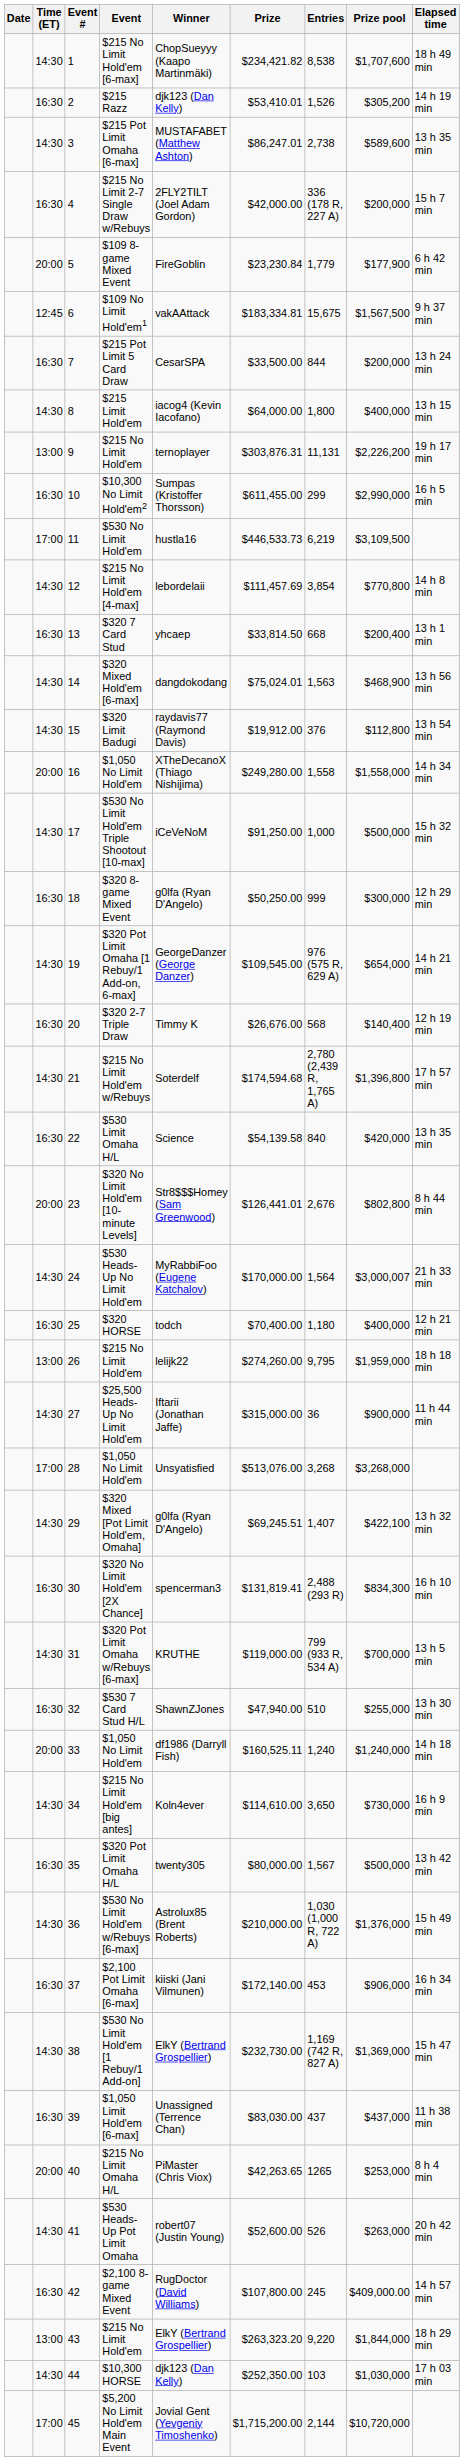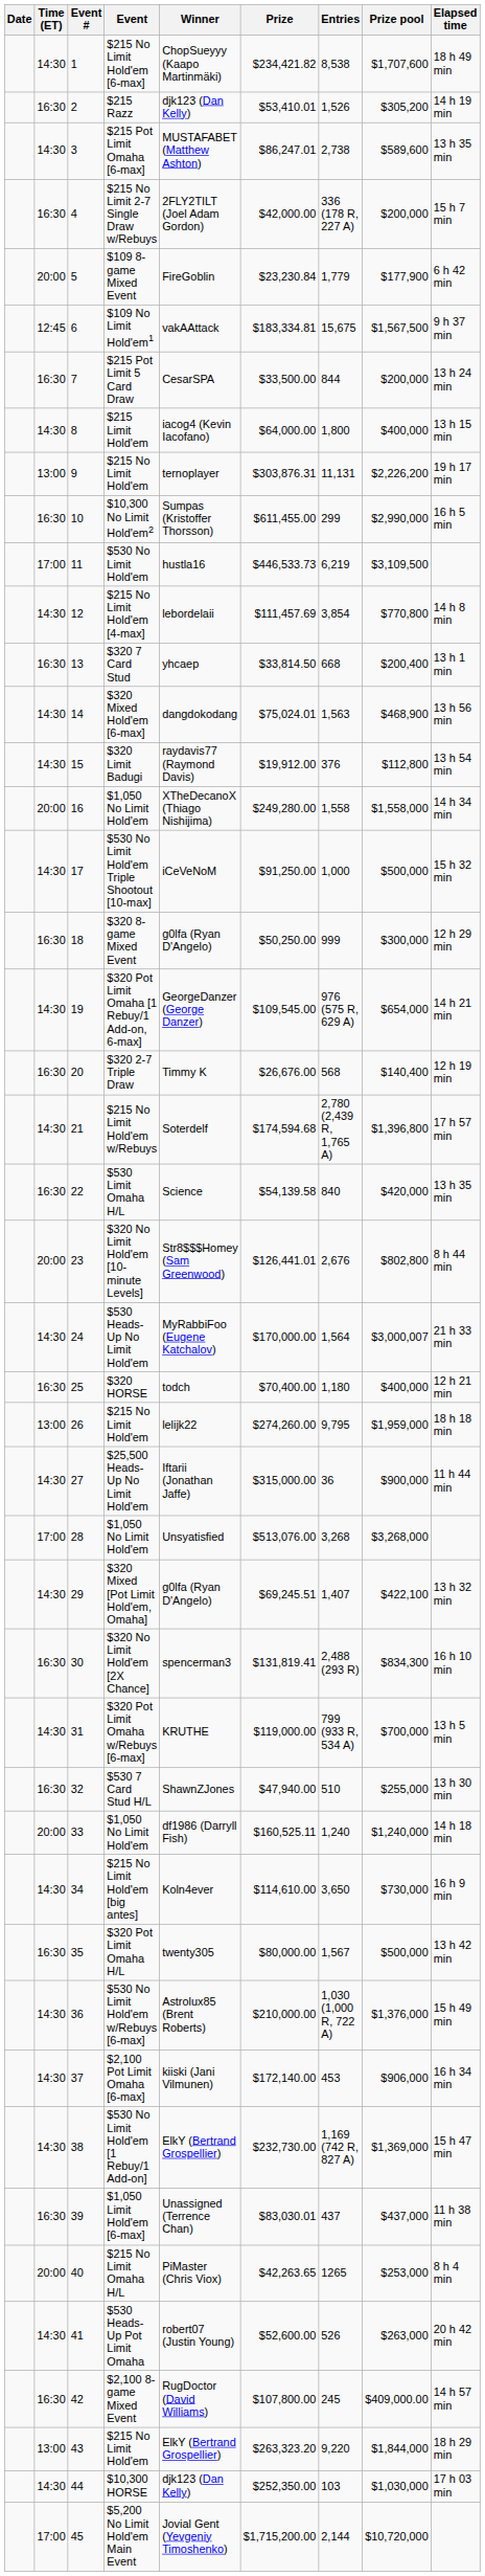 <table class="wikitable">
 <tr>
 <th>Date</th>
 <th>Time (ET)</th>
 <th>Event #</th>
 <th>Event</th>
 <th>Winner</th>
 <th>Prize</th>
 <th>Entries</th>
 <th>Prize pool</th>
 <th>Elapsed time</th>
 </tr>
 <tr>
 <td></td>
 <td>14:30</td>
 <td>1</td>
 <td>$215 No Limit Hold'em [6-max]</td>
 <td> ChopSueyyy (Kaapo Martinmäki)</td>
 <td style="text-align:right">$234,421.82</td>
 <td>8,538</td>
 <td style="text-align:right">$1,707,600</td>
 <td>18 h 49 min</td>
 </tr>
 <tr>
 <td></td>
 <td>16:30</td>
 <td>2</td>
 <td>$215 Razz</td>
 <td> djk123 (<a href='#'>Dan Kelly</a>)</td>
 <td style="text-align:right">$53,410.01</td>
 <td>1,526</td>
 <td style="text-align:right">$305,200</td>
 <td>14 h 19 min</td>
 </tr>
 <tr>
 <td></td>
 <td>14:30</td>
 <td>3</td>
 <td>$215 Pot Limit Omaha [6-max]</td>
 <td> MUSTAFABET (<a href='#'>Matthew Ashton</a>)</td>
 <td style="text-align:right">$86,247.01</td>
 <td>2,738</td>
 <td style="text-align:right">$589,600</td>
 <td>13 h 35 min</td>
 </tr>
 <tr>
 <td></td>
 <td>16:30</td>
 <td>4</td>
 <td>$215 No Limit 2-7 Single Draw w/Rebuys</td>
 <td> 2FLY2TILT (Joel Adam Gordon)</td>
 <td style="text-align:right">$42,000.00</td>
 <td>336 (178 R, 227 A)</td>
 <td style="text-align:right">$200,000</td>
 <td>15 h 7 min</td>
 </tr>
 <tr>
 <td></td>
 <td>20:00</td>
 <td>5</td>
 <td>$109 8-game Mixed Event</td>
 <td> FireGoblin</td>
 <td style="text-align:right">$23,230.84</td>
 <td>1,779</td>
 <td style="text-align:right">$177,900</td>
 <td>6 h 42 min</td>
 </tr>
 <tr>
 <td></td>
 <td>12:45</td>
 <td>6</td>
 <td>$109 No Limit Hold'em<sup>1</sup></td>
 <td> vakAAttack</td>
 <td style="text-align:right">$183,334.81</td>
 <td>15,675</td>
 <td style="text-align:right">$1,567,500</td>
 <td>9 h 37 min</td>
 </tr>
 <tr>
 <td></td>
 <td>16:30</td>
 <td>7</td>
 <td>$215 Pot Limit 5 Card Draw</td>
 <td> CesarSPA</td>
 <td style="text-align:right">$33,500.00</td>
 <td>844</td>
 <td style="text-align:right">$200,000</td>
 <td>13 h 24 min</td>
 </tr>
 <tr>
 <td></td>
 <td>14:30</td>
 <td>8</td>
 <td>$215 Limit Hold'em</td>
 <td> iacog4 (Kevin Iacofano)</td>
 <td style="text-align:right">$64,000.00</td>
 <td>1,800</td>
 <td style="text-align:right">$400,000</td>
 <td>13 h 15 min</td>
 </tr>
 <tr>
 <td></td>
 <td>13:00</td>
 <td>9</td>
 <td>$215 No Limit Hold'em</td>
 <td> ternoplayer</td>
 <td style="text-align:right">$303,876.31</td>
 <td>11,131</td>
 <td style="text-align:right">$2,226,200</td>
 <td>19 h 17 min</td>
 </tr>
 <tr>
 <td></td>
 <td>16:30</td>
 <td>10</td>
 <td>$10,300 No Limit Hold'em<sup>2</sup></td>
 <td> Sumpas (Kristoffer Thorsson)</td>
 <td style="text-align:right">$611,455.00</td>
 <td>299</td>
 <td style="text-align:right">$2,990,000</td>
 <td>16 h 5 min</td>
 </tr>
 <tr>
 <td></td>
 <td>17:00</td>
 <td>11</td>
 <td>$530 No Limit Hold'em</td>
 <td> hustla16</td>
 <td style="text-align:right">$446,533.73</td>
 <td>6,219</td>
 <td style="text-align:right">$3,109,500</td>
 <td></td>
 </tr>
 <tr>
 <td></td>
 <td>14:30</td>
 <td>12</td>
 <td>$215 No Limit Hold'em [4-max]</td>
 <td> lebordelaii</td>
 <td style="text-align:right">$111,457.69</td>
 <td>3,854</td>
 <td style="text-align:right">$770,800</td>
 <td>14 h 8 min</td>
 </tr>
 <tr>
 <td></td>
 <td>16:30</td>
 <td>13</td>
 <td>$320 7 Card Stud</td>
 <td> yhcaep</td>
 <td style="text-align:right">$33,814.50</td>
 <td>668</td>
 <td style="text-align:right">$200,400</td>
 <td>13 h 1 min</td>
 </tr>
 <tr>
 <td></td>
 <td>14:30</td>
 <td>14</td>
 <td>$320 Mixed Hold'em [6-max]</td>
 <td> dangdokodang</td>
 <td style="text-align:right">$75,024.01</td>
 <td>1,563</td>
 <td style="text-align:right">$468,900</td>
 <td>13 h 56 min</td>
 </tr>
 <tr>
 <td></td>
 <td>14:30</td>
 <td>15</td>
 <td>$320 Limit Badugi</td>
 <td> raydavis77 (Raymond Davis)</td>
 <td style="text-align:right">$19,912.00</td>
 <td>376</td>
 <td style="text-align:right">$112,800</td>
 <td>13 h 54 min</td>
 </tr>
 <tr>
 <td></td>
 <td>20:00</td>
 <td>16</td>
 <td>$1,050 No Limit Hold'em</td>
 <td> XTheDecanoX (Thiago Nishijima)</td>
 <td style="text-align:right">$249,280.00</td>
 <td>1,558</td>
 <td style="text-align:right">$1,558,000</td>
 <td>14 h 34 min</td>
 </tr>
 <tr>
 <td></td>
 <td>14:30</td>
 <td>17</td>
 <td>$530 No Limit Hold'em Triple Shootout [10-max]</td>
 <td> iCeVeNoM</td>
 <td style="text-align:right">$91,250.00</td>
 <td>1,000</td>
 <td style="text-align:right">$500,000</td>
 <td>15 h 32 min</td>
 </tr>
 <tr>
 <td></td>
 <td>16:30</td>
 <td>18</td>
 <td>$320 8-game Mixed Event</td>
 <td> g0lfa (Ryan D'Angelo)</td>
 <td style="text-align:right">$50,250.00</td>
 <td>999</td>
 <td style="text-align:right">$300,000</td>
 <td>12 h 29 min</td>
 </tr>
 <tr>
 <td></td>
 <td>14:30</td>
 <td>19</td>
 <td>$320 Pot Limit Omaha [1 Rebuy/1 Add-on, 6-max]</td>
 <td> GeorgeDanzer (<a href='#'>George Danzer</a>)</td>
 <td style="text-align:right">$109,545.00</td>
 <td>976 (575 R, 629 A)</td>
 <td style="text-align:right">$654,000</td>
 <td>14 h 21 min</td>
 </tr>
 <tr>
 <td></td>
 <td>16:30</td>
 <td>20</td>
 <td>$320 2-7 Triple Draw</td>
 <td> Timmy K</td>
 <td style="text-align:right">$26,676.00</td>
 <td>568</td>
 <td style="text-align:right">$140,400</td>
 <td>12 h 19 min</td>
 </tr>
 <tr>
 <td></td>
 <td>14:30</td>
 <td>21</td>
 <td>$215 No Limit Hold'em w/Rebuys</td>
 <td> Soterdelf</td>
 <td style="text-align:right">$174,594.68</td>
 <td>2,780 (2,439 R, 1,765 A)</td>
 <td style="text-align:right">$1,396,800</td>
 <td>17 h 57 min</td>
 </tr>
 <tr>
 <td></td>
 <td>16:30</td>
 <td>22</td>
 <td>$530 Limit Omaha H/L</td>
 <td> Science</td>
 <td style="text-align:right">$54,139.58</td>
 <td>840</td>
 <td style="text-align:right">$420,000</td>
 <td>13 h 35 min</td>
 </tr>
 <tr>
 <td></td>
 <td>20:00</td>
 <td>23</td>
 <td>$320 No Limit Hold'em [10-minute Levels]</td>
 <td> Str8$$$Homey (<a href='#'>Sam Greenwood</a>)</td>
 <td style="text-align:right">$126,441.01</td>
 <td>2,676</td>
 <td style="text-align:right">$802,800</td>
 <td>8 h 44 min</td>
 </tr>
 <tr>
 <td></td>
 <td>14:30</td>
 <td>24</td>
 <td>$530 Heads-Up No Limit Hold'em</td>
 <td> MyRabbiFoo (<a href='#'>Eugene Katchalov</a>)</td>
 <td style="text-align:right">$170,000.00</td>
 <td>1,564</td>
 <td style="text-align:right">$3,000,007</td>
 <td>21 h 33 min</td>
 </tr>
 <tr>
 <td></td>
 <td>16:30</td>
 <td>25</td>
 <td>$320 HORSE</td>
 <td> todch</td>
 <td style="text-align:right">$70,400.00</td>
 <td>1,180</td>
 <td style="text-align:right">$400,000</td>
 <td>12 h 21 min</td>
 </tr>
 <tr>
 <td></td>
 <td>13:00</td>
 <td>26</td>
 <td>$215 No Limit Hold'em</td>
 <td> lelijk22</td>
 <td style="text-align:right">$274,260.00</td>
 <td>9,795</td>
 <td style="text-align:right">$1,959,000</td>
 <td>18 h 18 min</td>
 </tr>
 <tr>
 <td></td>
 <td>14:30</td>
 <td>27</td>
 <td>$25,500 Heads-Up No Limit Hold'em</td>
 <td> Iftarii (Jonathan Jaffe)</td>
 <td style="text-align:right">$315,000.00</td>
 <td>36</td>
 <td style="text-align:right">$900,000</td>
 <td>11 h 44 min</td>
 </tr>
 <tr>
 <td></td>
 <td>17:00</td>
 <td>28</td>
 <td>$1,050 No Limit Hold'em</td>
 <td> Unsyatisfied</td>
 <td style="text-align:right">$513,076.00</td>
 <td>3,268</td>
 <td style="text-align:right">$3,268,000</td>
 <td></td>
 </tr>
 <tr>
 <td></td>
 <td>14:30</td>
 <td>29</td>
 <td>$320 Mixed [Pot Limit Hold'em, Omaha]</td>
 <td> g0lfa (Ryan D'Angelo)</td>
 <td style="text-align:right">$69,245.51</td>
 <td>1,407</td>
 <td style="text-align:right">$422,100</td>
 <td>13 h 32 min</td>
 </tr>
 <tr>
 <td></td>
 <td>16:30</td>
 <td>30</td>
 <td>$320 No Limit Hold'em [2X Chance]</td>
 <td> spencerman3</td>
 <td style="text-align:right">$131,819.41</td>
 <td>2,488 (293 R)</td>
 <td style="text-align:right">$834,300</td>
 <td>16 h 10 min</td>
 </tr>
 <tr>
 <td></td>
 <td>14:30</td>
 <td>31</td>
 <td>$320 Pot Limit Omaha w/Rebuys [6-max]</td>
 <td> KRUTHE</td>
 <td style="text-align:right">$119,000.00</td>
 <td>799 (933 R, 534 A)</td>
 <td style="text-align:right">$700,000</td>
 <td>13 h 5 min</td>
 </tr>
 <tr>
 <td></td>
 <td>16:30</td>
 <td>32</td>
 <td>$530 7 Card Stud H/L</td>
 <td> ShawnZJones</td>
 <td style="text-align:right">$47,940.00</td>
 <td>510</td>
 <td style="text-align:right">$255,000</td>
 <td>13 h 30 min</td>
 </tr>
 <tr>
 <td></td>
 <td>20:00</td>
 <td>33</td>
 <td>$1,050 No Limit Hold'em</td>
 <td> df1986 (Darryll Fish)</td>
 <td style="text-align:right">$160,525.11</td>
 <td>1,240</td>
 <td style="text-align:right">$1,240,000</td>
 <td>14 h 18 min</td>
 </tr>
 <tr>
 <td></td>
 <td>14:30</td>
 <td>34</td>
 <td>$215 No Limit Hold'em [big antes]</td>
 <td> Koln4ever</td>
 <td style="text-align:right">$114,610.00</td>
 <td>3,650</td>
 <td style="text-align:right">$730,000</td>
 <td>16 h 9 min</td>
 </tr>
 <tr>
 <td></td>
 <td>16:30</td>
 <td>35</td>
 <td>$320 Pot Limit Omaha H/L</td>
 <td> twenty305</td>
 <td style="text-align:right">$80,000.00</td>
 <td>1,567</td>
 <td style="text-align:right">$500,000</td>
 <td>13 h 42 min</td>
 </tr>
 <tr>
 <td></td>
 <td>14:30</td>
 <td>36</td>
 <td>$530 No Limit Hold'em w/Rebuys [6-max]</td>
 <td> Astrolux85 (Brent Roberts)</td>
 <td style="text-align:right">$210,000.00</td>
 <td>1,030 (1,000 R, 722 A)</td>
 <td style="text-align:right">$1,376,000</td>
 <td>15 h 49 min</td>
 </tr>
 <tr>
 <td></td>
-<td>16:30</td>
+<td>14:30</td>
 <td>37</td>
 <td>$2,100 Pot Limit Omaha [6-max]</td>
 <td> kiiski (Jani Vilmunen)</td>
 <td style="text-align:right">$172,140.00</td>
 <td>453</td>
 <td style="text-align:right">$906,000</td>
 <td>16 h 34 min</td>
 </tr>
 <tr>
 <td></td>
 <td>14:30</td>
 <td>38</td>
 <td>$530 No Limit Hold'em [1 Rebuy/1 Add-on]</td>
 <td> ElkY (<a href='#'>Bertrand Grospellier</a>)</td>
 <td style="text-align:right">$232,730.00</td>
 <td>1,169 (742 R, 827 A)</td>
 <td style="text-align:right">$1,369,000</td>
 <td>15 h 47 min</td>
 </tr>
 <tr>
 <td></td>
 <td>16:30</td>
 <td>39</td>
 <td>$1,050 Limit Hold'em [6-max]</td>
 <td> Unassigned (Terrence Chan)</td>
-<td style="text-align:right">$83,030.00</td>
+<td style="text-align:right">$83,030.01</td>
 <td>437</td>
 <td style="text-align:right">$437,000</td>
 <td>11 h 38 min</td>
 </tr>
 <tr>
 <td></td>
 <td>20:00</td>
 <td>40</td>
 <td>$215 No Limit Omaha H/L</td>
 <td> PiMaster (Chris Viox)</td>
 <td style="text-align:right">$42,263.65</td>
 <td>1265</td>
 <td style="text-align:right">$253,000</td>
 <td>8 h 4 min</td>
 </tr>
 <tr>
 <td></td>
 <td>14:30</td>
 <td>41</td>
 <td>$530 Heads-Up Pot Limit Omaha</td>
 <td> robert07 (Justin Young)</td>
 <td style="text-align:right">$52,600.00</td>
 <td>526</td>
 <td style="text-align:right">$263,000</td>
 <td>20 h 42 min</td>
 </tr>
 <tr>
 <td></td>
 <td>16:30</td>
 <td>42</td>
 <td>$2,100 8-game Mixed Event</td>
 <td> RugDoctor (<a href='#'>David Williams</a>)</td>
 <td style="text-align:right">$107,800.00</td>
 <td>245</td>
 <td style="text-align:right">$409,000.00</td>
 <td>14 h 57 min</td>
 </tr>
 <tr>
 <td></td>
 <td>13:00</td>
 <td>43</td>
 <td>$215 No Limit Hold'em</td>
 <td> ElkY (<a href='#'>Bertrand Grospellier</a>)</td>
 <td style="text-align:right">$263,323.20</td>
 <td>9,220</td>
 <td style="text-align:right">$1,844,000</td>
 <td>18 h 29 min</td>
 </tr>
 <tr>
 <td></td>
 <td>14:30</td>
 <td>44</td>
 <td>$10,300 HORSE</td>
 <td> djk123 (<a href='#'>Dan Kelly</a>)</td>
 <td style="text-align:right">$252,350.00</td>
 <td>103</td>
 <td style="text-align:right">$1,030,000</td>
 <td>17 h 03 min</td>
 </tr>
 <tr>
 <td></td>
 <td>17:00</td>
 <td>45</td>
 <td>$5,200 No Limit Hold'em Main Event</td>
 <td> Jovial Gent (<a href='#'>Yevgeniy Timoshenko</a>)</td>
 <td style="text-align:right">$1,715,200.00</td>
 <td>2,144</td>
 <td style="text-align:right">$10,720,000</td>
 <td></td>
 </tr>
 </table>
